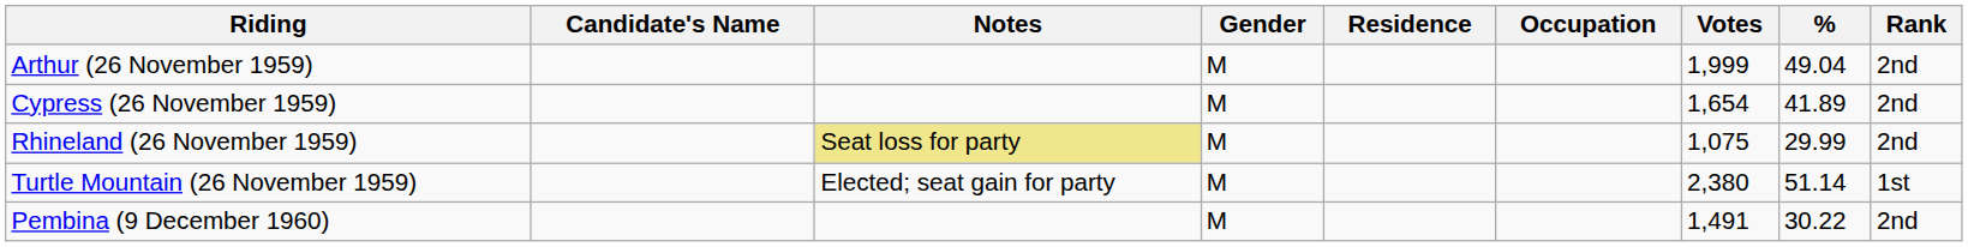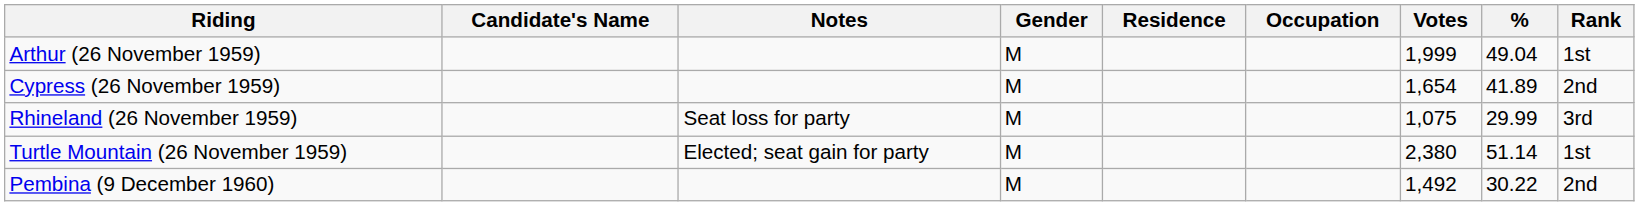 <table class="wikitable sortable" width="100%">
 <tr>
 <th>Riding</th>
 <th>Candidate's Name</th>
 <th>Notes</th>
 <th>Gender</th>
 <th>Residence</th>
 <th>Occupation</th>
 <th>Votes</th>
 <th>%</th>
 <th>Rank</th>
 </tr>
 <tr>
 <td><a href='#'>Arthur</a> (26 November 1959)</td>
 <td></td>
 <td></td>
 <td>M</td>
 <td></td>
 <td></td>
 <td>1,999</td>
 <td>49.04</td>
-<td>2nd</td>
+<td>1st</td>
 </tr>
 <tr>
 <td><a href='#'>Cypress</a> (26 November 1959)</td>
 <td></td>
 <td></td>
 <td>M</td>
 <td></td>
 <td></td>
 <td>1,654</td>
 <td>41.89</td>
 <td>2nd</td>
 </tr>
 <tr>
 <td><a href='#'>Rhineland</a> (26 November 1959)</td>
 <td></td>
-<td style="background: khaki;">Seat loss for party</td>
+<td>Seat loss for party</td>
 <td>M</td>
 <td></td>
 <td></td>
 <td>1,075</td>
 <td>29.99</td>
-<td>2nd</td>
+<td>3rd</td>
 </tr>
 <tr>
 <td><a href='#'>Turtle Mountain</a> (26 November 1959)</td>
 <td></td>
 <td>Elected; seat gain for party</td>
 <td>M</td>
 <td></td>
 <td></td>
 <td>2,380</td>
 <td>51.14</td>
 <td>1st</td>
 </tr>
 <tr>
 <td><a href='#'>Pembina</a> (9 December 1960)</td>
 <td></td>
 <td></td>
 <td>M</td>
 <td></td>
 <td></td>
-<td>1,491</td>
+<td>1,492</td>
 <td>30.22</td>
 <td>2nd</td>
 </tr>
 </table>
